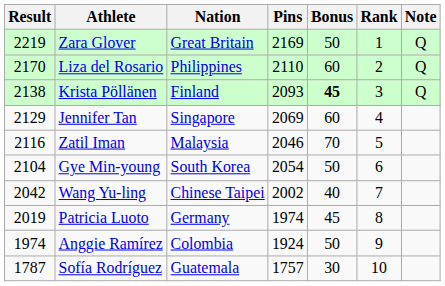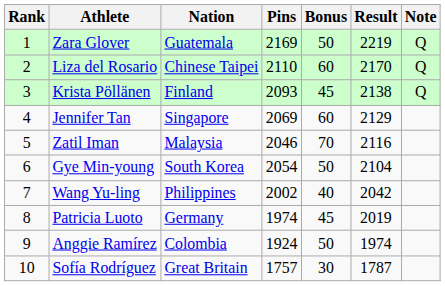 <table class="wikitable sortable" style="text-align:center">
 <tr>
-<th>Result</th>
+<th>Rank</th>
 <th>Athlete</th>
 <th>Nation</th>
 <th>Pins</th>
 <th>Bonus</th>
-<th>Rank</th>
+<th>Result</th>
 <th>Note</th>
 </tr>
 <tr bgcolor=ccffcc>
-<td>2219</td>
+<td>1</td>
 <td align=left><a href='#'>Zara Glover</a></td>
-<td align=left> <a href='#'>Great Britain</a></td>
+<td align=left> <a href='#'>Guatemala</a></td>
 <td>2169</td>
 <td>50</td>
-<td>1</td>
+<td>2219</td>
 <td>Q</td>
 </tr>
 <tr bgcolor=ccffcc>
-<td>2170</td>
+<td>2</td>
 <td align=left><a href='#'>Liza del Rosario</a></td>
-<td align=left> <a href='#'>Philippines</a></td>
+<td align=left> <a href='#'>Chinese Taipei</a></td>
 <td>2110</td>
 <td>60</td>
-<td>2</td>
+<td>2170</td>
 <td>Q</td>
 </tr>
 <tr bgcolor=ccffcc>
-<td>2138</td>
+<td>3</td>
 <td align=left><a href='#'>Krista Pöllänen</a></td>
 <td align=left> <a href='#'>Finland</a></td>
 <td>2093</td>
-<td><strong>45</strong></td>
-<td>3</td>
+<td>45</td>
+<td>2138</td>
 <td>Q</td>
 </tr>
 <tr>
-<td>2129</td>
+<td>4</td>
 <td align=left><a href='#'>Jennifer Tan</a></td>
 <td align=left> <a href='#'>Singapore</a></td>
 <td>2069</td>
 <td>60</td>
-<td>4</td>
+<td>2129</td>
 <td></td>
 </tr>
 <tr>
-<td>2116</td>
+<td>5</td>
 <td align=left><a href='#'>Zatil Iman</a></td>
 <td align=left> <a href='#'>Malaysia</a></td>
 <td>2046</td>
 <td>70</td>
-<td>5</td>
+<td>2116</td>
 <td></td>
 </tr>
 <tr>
-<td>2104</td>
+<td>6</td>
 <td align=left><a href='#'>Gye Min-young</a></td>
 <td align=left> <a href='#'>South Korea</a></td>
 <td>2054</td>
 <td>50</td>
-<td>6</td>
+<td>2104</td>
 <td></td>
 </tr>
 <tr>
-<td>2042</td>
+<td>7</td>
 <td align=left><a href='#'>Wang Yu-ling</a></td>
-<td align=left> <a href='#'>Chinese Taipei</a></td>
+<td align=left> <a href='#'>Philippines</a></td>
 <td>2002</td>
 <td>40</td>
-<td>7</td>
+<td>2042</td>
 <td></td>
 </tr>
 <tr>
-<td>2019</td>
+<td>8</td>
 <td align=left><a href='#'>Patricia Luoto</a></td>
 <td align=left> <a href='#'>Germany</a></td>
 <td>1974</td>
 <td>45</td>
-<td>8</td>
+<td>2019</td>
 <td></td>
 </tr>
 <tr>
-<td>1974</td>
+<td>9</td>
 <td align=left><a href='#'>Anggie Ramírez</a></td>
 <td align=left> <a href='#'>Colombia</a></td>
 <td>1924</td>
 <td>50</td>
-<td>9</td>
+<td>1974</td>
 <td></td>
 </tr>
 <tr>
-<td>1787</td>
+<td>10</td>
 <td align=left><a href='#'>Sofía Rodríguez</a></td>
-<td align=left> <a href='#'>Guatemala</a></td>
+<td align=left> <a href='#'>Great Britain</a></td>
 <td>1757</td>
 <td>30</td>
-<td>10</td>
+<td>1787</td>
 <td></td>
 </tr>
 </table>
